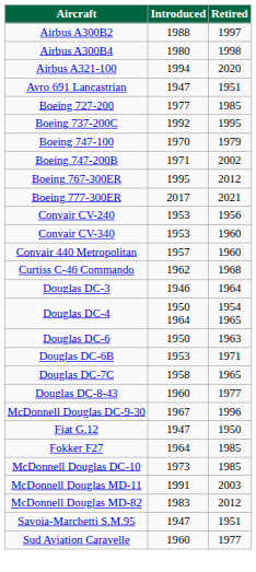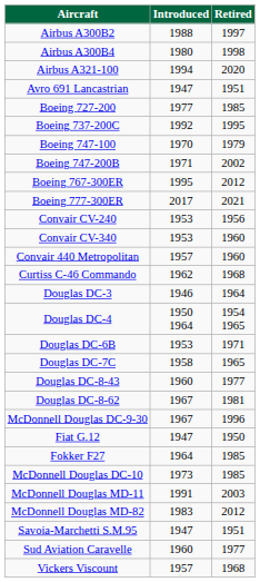 <table class="toccolours wikitable sortable" border="1" cellpadding="5" style="border-collapse:collapse;text-align:center">
 <tr style="background:#00663f; color:white;">
 <th style="background:#00663f;"><span>Aircraft</span></th>
 <th style="background:#00663f;"><span>Introduced</span></th>
 <th style="background:#00663f;"><span>Retired</span></th>
 </tr>
 <tr>
 <td><a href='#'>Airbus A300B2</a></td>
 <td>1988</td>
 <td>1997</td>
 </tr>
 <tr>
 <td><a href='#'>Airbus A300B4</a></td>
 <td>1980</td>
 <td>1998</td>
 </tr>
 <tr>
 <td><a href='#'>Airbus A321-100</a></td>
 <td>1994</td>
 <td>2020</td>
 </tr>
 <tr>
 <td><a href='#'>Avro 691 Lancastrian</a></td>
 <td>1947</td>
 <td>1951</td>
 </tr>
 <tr>
 <td><a href='#'>Boeing 727-200</a></td>
 <td>1977</td>
 <td>1985</td>
 </tr>
 <tr>
 <td><a href='#'>Boeing 737-200C</a></td>
 <td>1992</td>
 <td>1995</td>
 </tr>
 <tr>
 <td><a href='#'>Boeing 747-100</a></td>
 <td>1970</td>
 <td>1979</td>
 </tr>
 <tr>
 <td><a href='#'>Boeing 747-200B</a></td>
 <td>1971</td>
 <td>2002</td>
 </tr>
 <tr>
 <td><a href='#'>Boeing 767-300ER</a></td>
 <td>1995</td>
 <td>2012</td>
 </tr>
 <tr>
 <td><a href='#'>Boeing 777-300ER</a></td>
 <td>2017</td>
 <td>2021</td>
 </tr>
 <tr>
 <td><a href='#'>Convair CV-240</a></td>
 <td>1953</td>
 <td>1956</td>
 </tr>
 <tr>
 <td><a href='#'>Convair CV-340</a></td>
 <td>1953</td>
 <td>1960</td>
 </tr>
 <tr>
 <td><a href='#'>Convair 440 Metropolitan</a></td>
 <td>1957</td>
 <td>1960</td>
 </tr>
 <tr>
 <td><a href='#'>Curtiss C-46 Commando</a></td>
 <td>1962</td>
 <td>1968</td>
 </tr>
 <tr>
 <td><a href='#'>Douglas DC-3</a></td>
 <td>1946</td>
 <td>1964</td>
 </tr>
 <tr>
 <td><a href='#'>Douglas DC-4</a></td>
 <td>1950<br>1964</td>
 <td>1954<br>1965</td>
 </tr>
 <tr>
-<td><a href='#'>Douglas DC-6</a></td>
-<td>1950</td>
-<td>1963</td>
-</tr>
-<tr>
 <td><a href='#'>Douglas DC-6B</a></td>
 <td>1953</td>
 <td>1971</td>
 </tr>
 <tr>
 <td><a href='#'>Douglas DC-7C</a></td>
 <td>1958</td>
 <td>1965</td>
 </tr>
 <tr>
 <td><a href='#'>Douglas DC-8-43</a></td>
 <td>1960</td>
 <td>1977</td>
+</tr>
+<tr>
+<td><a href='#'>Douglas DC-8-62</a></td>
+<td>1967</td>
+<td>1981</td>
 </tr>
 <tr>
 <td><a href='#'>McDonnell Douglas DC-9-30</a></td>
 <td>1967</td>
 <td>1996</td>
 </tr>
 <tr>
 <td><a href='#'>Fiat G.12</a></td>
 <td>1947</td>
 <td>1950</td>
 </tr>
 <tr>
 <td><a href='#'>Fokker F27</a></td>
 <td>1964</td>
 <td>1985</td>
 </tr>
 <tr>
 <td><a href='#'>McDonnell Douglas DC-10</a></td>
 <td>1973</td>
 <td>1985</td>
 </tr>
 <tr>
 <td><a href='#'>McDonnell Douglas MD-11</a></td>
 <td>1991</td>
 <td>2003</td>
 </tr>
 <tr>
 <td><a href='#'>McDonnell Douglas MD-82</a></td>
 <td>1983</td>
 <td>2012</td>
 </tr>
 <tr>
 <td><a href='#'>Savoia-Marchetti S.M.95</a></td>
 <td>1947</td>
 <td>1951</td>
 </tr>
 <tr>
 <td><a href='#'>Sud Aviation Caravelle</a></td>
 <td>1960</td>
 <td>1977</td>
 </tr>
+<tr>
+<td><a href='#'>Vickers Viscount</a></td>
+<td>1957</td>
+<td>1968</td>
+</tr>
 </table>
